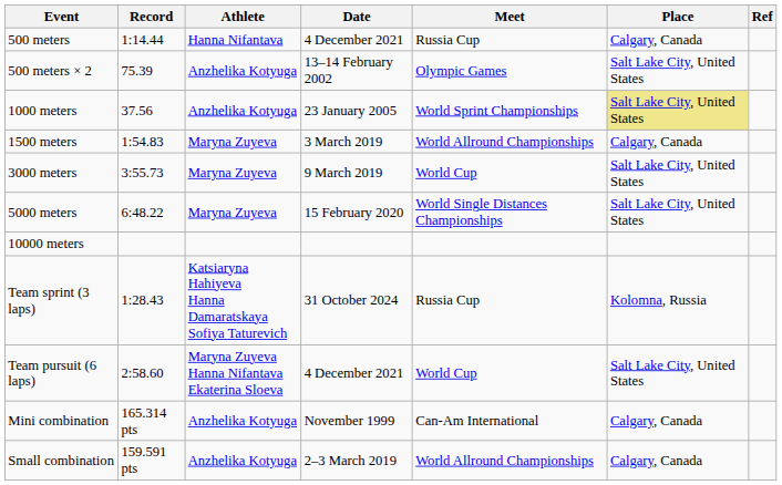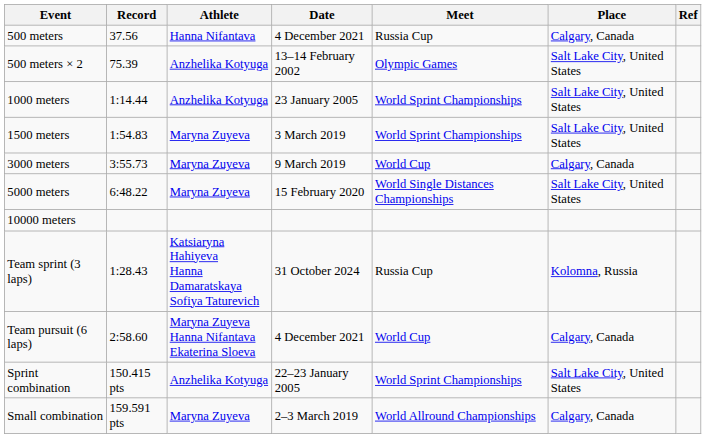 <table class="wikitable" style="font-size:95%; width: 95%;">
 <tr>
 <th>Event</th>
 <th>Record</th>
 <th>Athlete</th>
 <th>Date</th>
 <th>Meet</th>
 <th>Place</th>
 <th>Ref</th>
 </tr>
 <tr>
 <td>500 meters</td>
-<td>1:14.44</td>
+<td>37.56</td>
 <td><a href='#'>Hanna Nifantava</a></td>
 <td>4 December 2021</td>
 <td>Russia Cup</td>
 <td><a href='#'>Calgary</a>, Canada</td>
 <td></td>
 </tr>
 <tr>
 <td>500 meters × 2</td>
 <td>75.39</td>
 <td><a href='#'>Anzhelika Kotyuga</a></td>
 <td>13–14 February 2002</td>
 <td><a href='#'>Olympic Games</a></td>
 <td><a href='#'>Salt Lake City</a>, United States</td>
 <td></td>
 </tr>
 <tr>
 <td>1000 meters</td>
-<td>37.56</td>
+<td>1:14.44</td>
 <td><a href='#'>Anzhelika Kotyuga</a></td>
 <td>23 January 2005</td>
 <td><a href='#'>World Sprint Championships</a></td>
-<td style="background: khaki;"><a href='#'>Salt Lake City</a>, United States</td>
+<td><a href='#'>Salt Lake City</a>, United States</td>
 <td></td>
 </tr>
 <tr>
 <td>1500 meters</td>
 <td>1:54.83</td>
 <td><a href='#'>Maryna Zuyeva</a></td>
 <td>3 March 2019</td>
-<td><a href='#'>World Allround Championships</a></td>
-<td><a href='#'>Calgary</a>, Canada</td>
+<td><a href='#'>World Sprint Championships</a></td>
+<td><a href='#'>Salt Lake City</a>, United States</td>
 <td></td>
 </tr>
 <tr>
 <td>3000 meters</td>
 <td>3:55.73</td>
 <td><a href='#'>Maryna Zuyeva</a></td>
 <td>9 March 2019</td>
 <td><a href='#'>World Cup</a></td>
-<td><a href='#'>Salt Lake City</a>, United States</td>
+<td><a href='#'>Calgary</a>, Canada</td>
 <td></td>
 </tr>
 <tr>
 <td>5000 meters</td>
 <td>6:48.22</td>
 <td><a href='#'>Maryna Zuyeva</a></td>
 <td>15 February 2020</td>
 <td><a href='#'>World Single Distances Championships</a></td>
 <td><a href='#'>Salt Lake City</a>, United States</td>
 <td></td>
 </tr>
 <tr>
 <td>10000 meters</td>
 <td></td>
 <td></td>
 <td></td>
 <td></td>
 <td></td>
 <td></td>
 </tr>
 <tr>
 <td>Team sprint (3 laps)</td>
 <td>1:28.43</td>
 <td><a href='#'>Katsiaryna Hahiyeva</a><br><a href='#'>Hanna Damaratskaya</a><br><a href='#'>Sofiya Taturevich</a></td>
 <td>31 October 2024</td>
 <td>Russia Cup</td>
 <td><a href='#'>Kolomna</a>, Russia</td>
 <td></td>
 </tr>
 <tr>
 <td>Team pursuit (6 laps)</td>
 <td>2:58.60</td>
 <td><a href='#'>Maryna Zuyeva</a><br><a href='#'>Hanna Nifantava</a><br><a href='#'>Ekaterina Sloeva</a></td>
 <td>4 December 2021</td>
 <td><a href='#'>World Cup</a></td>
-<td><a href='#'>Salt Lake City</a>, United States</td>
+<td><a href='#'>Calgary</a>, Canada</td>
 <td></td>
 </tr>
 <tr>
-<td>Mini combination</td>
-<td>165.314 pts</td>
+<td>Sprint combination</td>
+<td>150.415 pts</td>
 <td><a href='#'>Anzhelika Kotyuga</a></td>
-<td>November 1999</td>
-<td>Can-Am International</td>
-<td><a href='#'>Calgary</a>, Canada</td>
+<td>22–23 January 2005</td>
+<td><a href='#'>World Sprint Championships</a></td>
+<td><a href='#'>Salt Lake City</a>, United States</td>
 <td></td>
 </tr>
 <tr>
 <td>Small combination</td>
 <td>159.591 pts</td>
-<td><a href='#'>Anzhelika Kotyuga</a></td>
+<td><a href='#'>Maryna Zuyeva</a></td>
 <td>2–3 March 2019</td>
 <td><a href='#'>World Allround Championships</a></td>
 <td><a href='#'>Calgary</a>, Canada</td>
 <td></td>
 </tr>
 </table>
